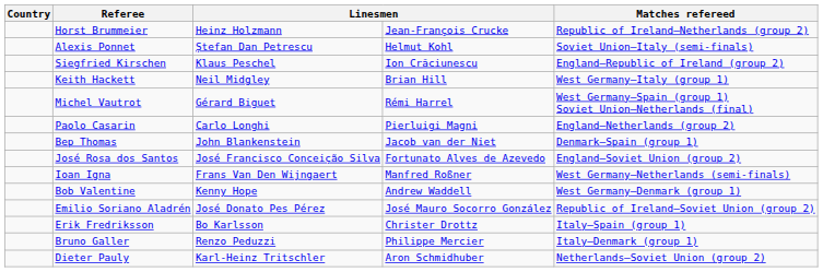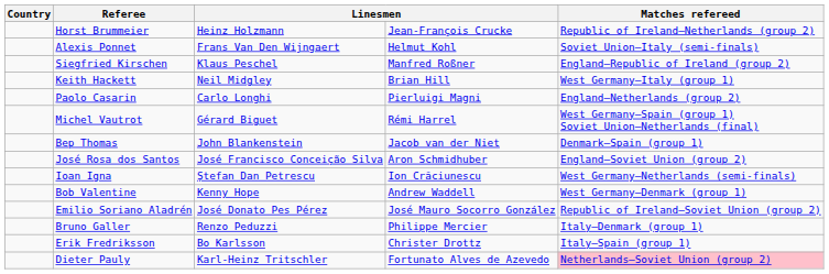 <table class="wikitable">
 <tr>
 <th>Country</th>
 <th>Referee</th>
 <th colspan="2">Linesmen</th>
 <th>Matches refereed</th>
 </tr>
 <tr>
 <td></td>
 <td><a href='#'>Horst Brummeier</a></td>
 <td><a href='#'>Heinz Holzmann</a></td>
 <td><a href='#'>Jean-François Crucke</a></td>
 <td><a href='#'>Republic of Ireland–Netherlands (group 2)</a></td>
 </tr>
 <tr>
 <td></td>
 <td><a href='#'>Alexis Ponnet</a></td>
-<td><a href='#'>Ștefan Dan Petrescu</a></td>
+<td><a href='#'>Frans Van Den Wijngaert</a></td>
 <td><a href='#'>Helmut Kohl</a></td>
 <td><a href='#'>Soviet Union–Italy (semi-finals)</a></td>
 </tr>
 <tr>
 <td></td>
 <td><a href='#'>Siegfried Kirschen</a></td>
 <td><a href='#'>Klaus Peschel</a></td>
-<td><a href='#'>Ion Crăciunescu</a></td>
+<td><a href='#'>Manfred Roßner</a></td>
 <td><a href='#'>England–Republic of Ireland (group 2)</a></td>
 </tr>
 <tr>
 <td></td>
 <td><a href='#'>Keith Hackett</a></td>
 <td><a href='#'>Neil Midgley</a></td>
 <td><a href='#'>Brian Hill</a></td>
 <td><a href='#'>West Germany–Italy (group 1)</a></td>
 </tr>
 <tr>
 <td></td>
+<td><a href='#'>Paolo Casarin</a></td>
+<td><a href='#'>Carlo Longhi</a></td>
+<td><a href='#'>Pierluigi Magni</a></td>
+<td><a href='#'>England–Netherlands (group 2)</a></td>
+</tr>
+<tr>
+<td></td>
 <td><a href='#'>Michel Vautrot</a></td>
 <td><a href='#'>Gérard Biguet</a></td>
 <td><a href='#'>Rémi Harrel</a></td>
 <td><a href='#'>West Germany–Spain (group 1)</a><br><a href='#'>Soviet Union–Netherlands (final)</a></td>
-</tr>
-<tr>
-<td></td>
-<td><a href='#'>Paolo Casarin</a></td>
-<td><a href='#'>Carlo Longhi</a></td>
-<td><a href='#'>Pierluigi Magni</a></td>
-<td><a href='#'>England–Netherlands (group 2)</a></td>
 </tr>
 <tr>
 <td></td>
 <td><a href='#'>Bep Thomas</a></td>
 <td><a href='#'>John Blankenstein</a></td>
 <td><a href='#'>Jacob van der Niet</a></td>
 <td><a href='#'>Denmark–Spain (group 1)</a></td>
 </tr>
 <tr>
 <td></td>
 <td><a href='#'>José Rosa dos Santos</a></td>
 <td><a href='#'>José Francisco Conceição Silva</a></td>
-<td><a href='#'>Fortunato Alves de Azevedo</a></td>
+<td><a href='#'>Aron Schmidhuber</a></td>
 <td><a href='#'>England–Soviet Union (group 2)</a></td>
 </tr>
 <tr>
 <td></td>
 <td><a href='#'>Ioan Igna</a></td>
-<td><a href='#'>Frans Van Den Wijngaert</a></td>
-<td><a href='#'>Manfred Roßner</a></td>
+<td><a href='#'>Ștefan Dan Petrescu</a></td>
+<td><a href='#'>Ion Crăciunescu</a></td>
 <td><a href='#'>West Germany–Netherlands (semi-finals)</a></td>
 </tr>
 <tr>
 <td></td>
 <td><a href='#'>Bob Valentine</a></td>
 <td><a href='#'>Kenny Hope</a></td>
 <td><a href='#'>Andrew Waddell</a></td>
 <td><a href='#'>West Germany–Denmark (group 1)</a></td>
 </tr>
 <tr>
 <td></td>
 <td><a href='#'>Emilio Soriano Aladrén</a></td>
 <td><a href='#'>José Donato Pes Pérez</a></td>
 <td><a href='#'>José Mauro Socorro González</a></td>
 <td><a href='#'>Republic of Ireland–Soviet Union (group 2)</a></td>
 </tr>
 <tr>
 <td></td>
+<td><a href='#'>Bruno Galler</a></td>
+<td><a href='#'>Renzo Peduzzi</a></td>
+<td><a href='#'>Philippe Mercier</a></td>
+<td><a href='#'>Italy–Denmark (group 1)</a></td>
+</tr>
+<tr>
+<td></td>
 <td><a href='#'>Erik Fredriksson</a></td>
 <td><a href='#'>Bo Karlsson</a></td>
 <td><a href='#'>Christer Drottz</a></td>
 <td><a href='#'>Italy–Spain (group 1)</a></td>
 </tr>
 <tr>
 <td></td>
-<td><a href='#'>Bruno Galler</a></td>
-<td><a href='#'>Renzo Peduzzi</a></td>
-<td><a href='#'>Philippe Mercier</a></td>
-<td><a href='#'>Italy–Denmark (group 1)</a></td>
-</tr>
-<tr>
-<td></td>
 <td><a href='#'>Dieter Pauly</a></td>
 <td><a href='#'>Karl-Heinz Tritschler</a></td>
-<td><a href='#'>Aron Schmidhuber</a></td>
-<td><a href='#'>Netherlands–Soviet Union (group 2)</a></td>
+<td><a href='#'>Fortunato Alves de Azevedo</a></td>
+<td style="background: pink;"><a href='#'>Netherlands–Soviet Union (group 2)</a></td>
 </tr>
 </table>
